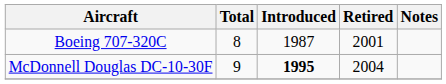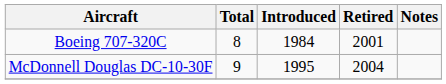 <table class="wikitable" style="margin:0.5em auto; text-align:center">
 <tr>
 <th>Aircraft</th>
 <th>Total</th>
 <th>Introduced</th>
 <th>Retired</th>
 <th>Notes</th>
 </tr>
 <tr>
 <td><a href='#'>Boeing 707-320C</a></td>
 <td>8</td>
-<td>1987</td>
+<td>1984</td>
 <td>2001</td>
 <td></td>
 </tr>
 <tr>
 <td><a href='#'>McDonnell Douglas DC-10-30F</a></td>
 <td>9</td>
-<td><strong>1995</strong></td>
+<td>1995</td>
 <td>2004</td>
 <td></td>
 </tr>
 <tr>
 </tr>
 </table>
